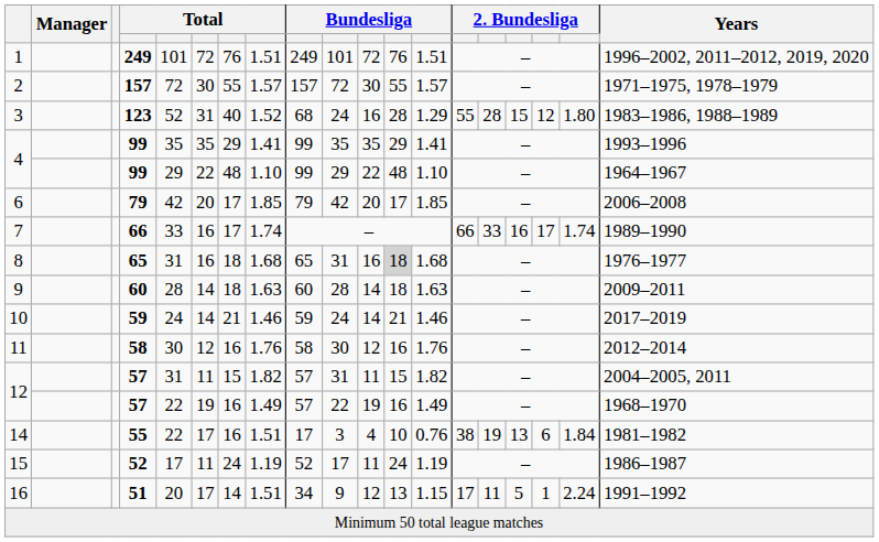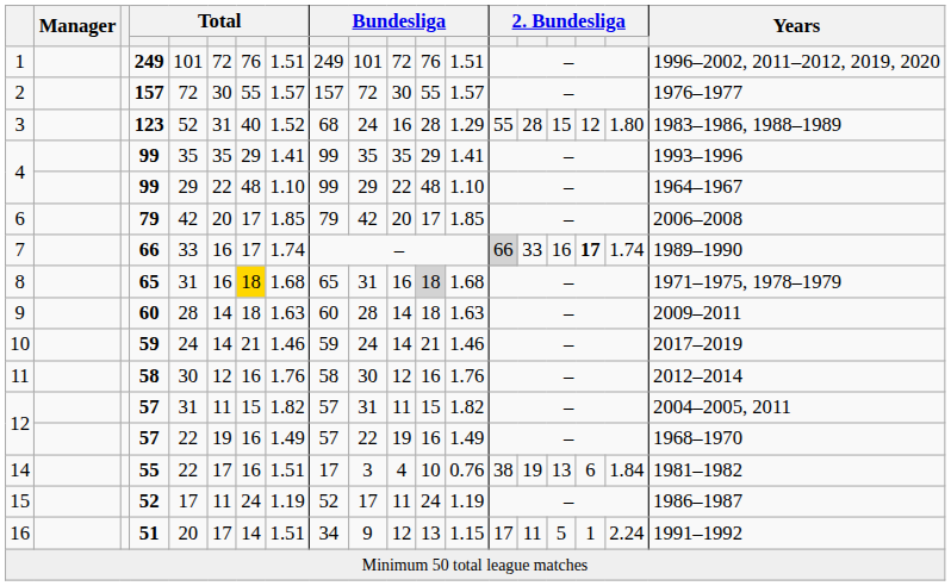 <table class="wikitable sortable nowrap" style="text-align: center;">
 <tr>
 <th rowspan=2></th>
 <th rowspan=2>Manager</th>
 <th rowspan=2></th>
 <th style="border-right: 1pt black solid" colspan=5>Total</th>
 <th style="border-right: 1pt black solid" colspan=5><a href='#'>Bundesliga</a></th>
 <th style="border-right: 1pt black solid" colspan=5><a href='#'>2. Bundesliga</a></th>
 <th rowspan=2>Years</th>
 </tr>
 <tr>
 <th></th>
 <th></th>
 <th></th>
 <th></th>
 <th style="border-right: 1pt black solid"></th>
 <th></th>
 <th></th>
 <th></th>
 <th></th>
 <th style="border-right: 1pt black solid"></th>
 <th></th>
 <th></th>
 <th></th>
 <th></th>
 <th style="border-right: 1pt black solid"></th>
 </tr>
 <tr>
 <td>1</td>
 <td align=left></td>
 <td></td>
 <td><strong>249</strong></td>
 <td>101</td>
 <td>72</td>
 <td>76</td>
 <td style="border-right: 1pt black solid">1.51</td>
 <td>249</td>
 <td>101</td>
 <td>72</td>
 <td>76</td>
 <td style="border-right: 1pt black solid">1.51</td>
 <td style="border-right: 1pt black solid" colspan=5>–</td>
 <td align=left>1996–2002, 2011–2012, 2019, 2020</td>
 </tr>
 <tr>
 <td>2</td>
 <td align=left></td>
 <td></td>
 <td><strong>157</strong></td>
 <td>72</td>
 <td>30</td>
 <td>55</td>
 <td style="border-right: 1pt black solid">1.57</td>
 <td>157</td>
 <td>72</td>
 <td>30</td>
 <td>55</td>
 <td style="border-right: 1pt black solid">1.57</td>
 <td style="border-right: 1pt black solid" colspan=5>–</td>
-<td align=left>1971–1975, 1978–1979</td>
+<td align=left>1976–1977</td>
 </tr>
 <tr>
 <td>3</td>
 <td align=left></td>
 <td></td>
 <td><strong>123</strong></td>
 <td>52</td>
 <td>31</td>
 <td>40</td>
 <td style="border-right: 1pt black solid">1.52</td>
 <td>68</td>
 <td>24</td>
 <td>16</td>
 <td>28</td>
 <td style="border-right: 1pt black solid">1.29</td>
 <td>55</td>
 <td>28</td>
 <td>15</td>
 <td>12</td>
 <td style="border-right: 1pt black solid">1.80</td>
 <td align=left>1983–1986, 1988–1989</td>
 </tr>
 <tr>
 <td rowspan=2>4</td>
 <td align=left></td>
 <td></td>
 <td><strong>99</strong></td>
 <td>35</td>
 <td>35</td>
 <td>29</td>
 <td style="border-right: 1pt black solid">1.41</td>
 <td>99</td>
 <td>35</td>
 <td>35</td>
 <td>29</td>
 <td style="border-right: 1pt black solid">1.41</td>
 <td style="border-right: 1pt black solid" colspan=5>–</td>
 <td align=left>1993–1996</td>
 </tr>
 <tr>
 <td align=left></td>
 <td></td>
 <td><strong>99</strong></td>
 <td>29</td>
 <td>22</td>
 <td>48</td>
 <td style="border-right: 1pt black solid">1.10</td>
 <td>99</td>
 <td>29</td>
 <td>22</td>
 <td>48</td>
 <td style="border-right: 1pt black solid">1.10</td>
 <td style="border-right: 1pt black solid" colspan=5>–</td>
 <td align=left>1964–1967</td>
 </tr>
 <tr>
 <td>6</td>
 <td align=left></td>
 <td></td>
 <td><strong>79</strong></td>
 <td>42</td>
 <td>20</td>
 <td>17</td>
 <td style="border-right: 1pt black solid">1.85</td>
 <td>79</td>
 <td>42</td>
 <td>20</td>
 <td>17</td>
 <td style="border-right: 1pt black solid">1.85</td>
 <td style="border-right: 1pt black solid" colspan=5>–</td>
 <td align=left>2006–2008</td>
 </tr>
 <tr>
 <td>7</td>
 <td align=left></td>
 <td></td>
 <td><strong>66</strong></td>
 <td>33</td>
 <td>16</td>
 <td>17</td>
 <td style="border-right: 1pt black solid">1.74</td>
 <td style="border-right: 1pt black solid" colspan=5>–</td>
-<td>66</td>
+<td style="background: lightgrey;">66</td>
 <td>33</td>
 <td>16</td>
-<td>17</td>
+<td><strong>17</strong></td>
 <td style="border-right: 1pt black solid">1.74</td>
 <td align=left>1989–1990</td>
 </tr>
 <tr>
 <td>8</td>
 <td align=left></td>
 <td></td>
 <td><strong>65</strong></td>
 <td>31</td>
 <td>16</td>
-<td>18</td>
+<td style="background: gold;">18</td>
 <td style="border-right: 1pt black solid">1.68</td>
 <td>65</td>
 <td>31</td>
 <td>16</td>
 <td style="background: lightgrey;">18</td>
 <td style="border-right: 1pt black solid">1.68</td>
 <td style="border-right: 1pt black solid" colspan=5>–</td>
-<td align=left>1976–1977</td>
+<td align=left>1971–1975, 1978–1979</td>
 </tr>
 <tr>
 <td>9</td>
 <td align=left></td>
 <td></td>
 <td><strong>60</strong></td>
 <td>28</td>
 <td>14</td>
 <td>18</td>
 <td style="border-right: 1pt black solid">1.63</td>
 <td>60</td>
 <td>28</td>
 <td>14</td>
 <td>18</td>
 <td style="border-right: 1pt black solid">1.63</td>
 <td style="border-right: 1pt black solid" colspan=5>–</td>
 <td align=left>2009–2011</td>
 </tr>
 <tr>
 <td>10</td>
 <td align=left></td>
 <td></td>
 <td><strong>59</strong></td>
 <td>24</td>
 <td>14</td>
 <td>21</td>
 <td style="border-right: 1pt black solid">1.46</td>
 <td>59</td>
 <td>24</td>
 <td>14</td>
 <td>21</td>
 <td style="border-right: 1pt black solid">1.46</td>
 <td style="border-right: 1pt black solid" colspan=5>–</td>
 <td align=left>2017–2019</td>
 </tr>
 <tr>
 <td>11</td>
 <td align=left></td>
 <td></td>
 <td><strong>58</strong></td>
 <td>30</td>
 <td>12</td>
 <td>16</td>
 <td style="border-right: 1pt black solid">1.76</td>
 <td>58</td>
 <td>30</td>
 <td>12</td>
 <td>16</td>
 <td style="border-right: 1pt black solid">1.76</td>
 <td style="border-right: 1pt black solid" colspan=5>–</td>
 <td align=left>2012–2014</td>
 </tr>
 <tr>
 <td rowspan=2>12</td>
 <td align=left></td>
 <td></td>
 <td><strong>57</strong></td>
 <td>31</td>
 <td>11</td>
 <td>15</td>
 <td style="border-right: 1pt black solid">1.82</td>
 <td>57</td>
 <td>31</td>
 <td>11</td>
 <td>15</td>
 <td style="border-right: 1pt black solid">1.82</td>
 <td style="border-right: 1pt black solid" colspan=5>–</td>
 <td align=left>2004–2005, 2011</td>
 </tr>
 <tr>
 <td align=left></td>
 <td></td>
 <td><strong>57</strong></td>
 <td>22</td>
 <td>19</td>
 <td>16</td>
 <td style="border-right: 1pt black solid">1.49</td>
 <td>57</td>
 <td>22</td>
 <td>19</td>
 <td>16</td>
 <td style="border-right: 1pt black solid">1.49</td>
 <td style="border-right: 1pt black solid" colspan=5>–</td>
 <td align=left>1968–1970</td>
 </tr>
 <tr>
 <td>14</td>
 <td align=left></td>
 <td></td>
 <td><strong>55</strong></td>
 <td>22</td>
 <td>17</td>
 <td>16</td>
 <td style="border-right: 1pt black solid">1.51</td>
 <td>17</td>
 <td>3</td>
 <td>4</td>
 <td>10</td>
 <td style="border-right: 1pt black solid">0.76</td>
 <td>38</td>
 <td>19</td>
 <td>13</td>
 <td>6</td>
 <td style="border-right: 1pt black solid">1.84</td>
 <td align=left>1981–1982</td>
 </tr>
 <tr>
 <td>15</td>
 <td align=left></td>
 <td></td>
 <td><strong>52</strong></td>
 <td>17</td>
 <td>11</td>
 <td>24</td>
 <td style="border-right: 1pt black solid">1.19</td>
 <td>52</td>
 <td>17</td>
 <td>11</td>
 <td>24</td>
 <td style="border-right: 1pt black solid">1.19</td>
 <td style="border-right: 1pt black solid" colspan=5>–</td>
 <td align=left>1986–1987</td>
 </tr>
 <tr>
 <td>16</td>
 <td align=left></td>
 <td></td>
 <td><strong>51</strong></td>
 <td>20</td>
 <td>17</td>
 <td>14</td>
 <td style="border-right: 1pt black solid">1.51</td>
 <td>34</td>
 <td>9</td>
 <td>12</td>
 <td>13</td>
 <td style="border-right: 1pt black solid">1.15</td>
 <td>17</td>
 <td>11</td>
 <td>5</td>
 <td>1</td>
 <td style="border-right: 1pt black solid">2.24</td>
 <td align=left>1991–1992</td>
 </tr>
 <tr bgcolor=efefef class="sortbottom">
 <td colspan=19><small>Minimum 50 total league matches</small></td>
 </tr>
 </table>
